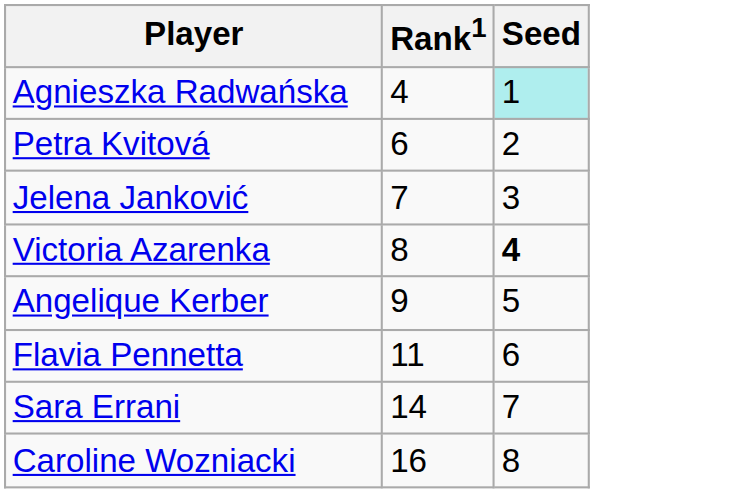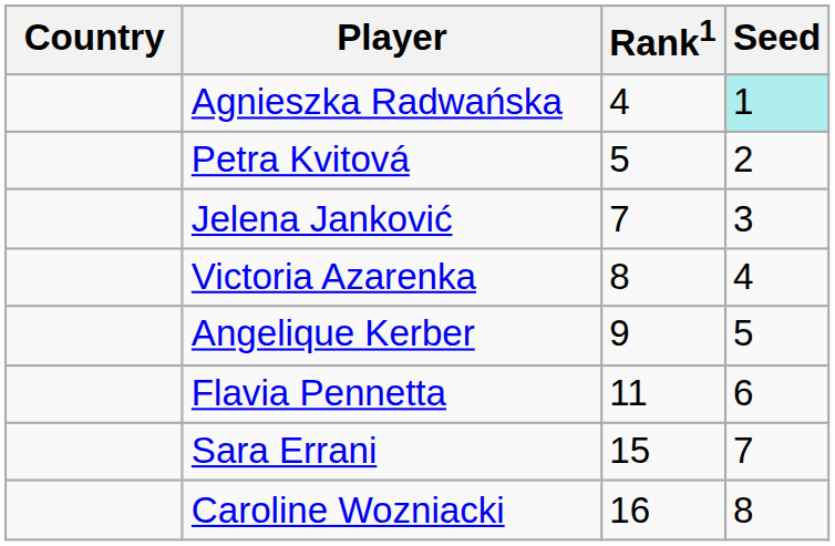 <table class="wikitable" border="1">
 <tr>
+<th width="70">Country</th>
 <th width="175">Player</th>
 <th>Rank<sup>1</sup></th>
 <th>Seed</th>
 </tr>
 <tr>
+<td></td>
 <td><a href='#'>Agnieszka Radwańska</a></td>
 <td>4</td>
 <td style="background: paleturquoise;">1</td>
 </tr>
 <tr>
+<td></td>
 <td><a href='#'>Petra Kvitová</a></td>
-<td>6</td>
+<td>5</td>
 <td>2</td>
 </tr>
 <tr>
+<td></td>
 <td><a href='#'>Jelena Janković</a></td>
 <td>7</td>
 <td>3</td>
 </tr>
 <tr>
+<td></td>
 <td><a href='#'>Victoria Azarenka</a></td>
 <td>8</td>
-<td><strong>4</strong></td>
+<td>4</td>
 </tr>
 <tr>
+<td></td>
 <td><a href='#'>Angelique Kerber</a></td>
 <td>9</td>
 <td>5</td>
 </tr>
 <tr>
+<td></td>
 <td><a href='#'>Flavia Pennetta</a></td>
 <td>11</td>
 <td>6</td>
 </tr>
 <tr>
+<td></td>
 <td><a href='#'>Sara Errani</a></td>
-<td>14</td>
+<td>15</td>
 <td>7</td>
 </tr>
 <tr>
+<td></td>
 <td><a href='#'>Caroline Wozniacki</a></td>
 <td>16</td>
 <td>8</td>
 </tr>
 </table>
